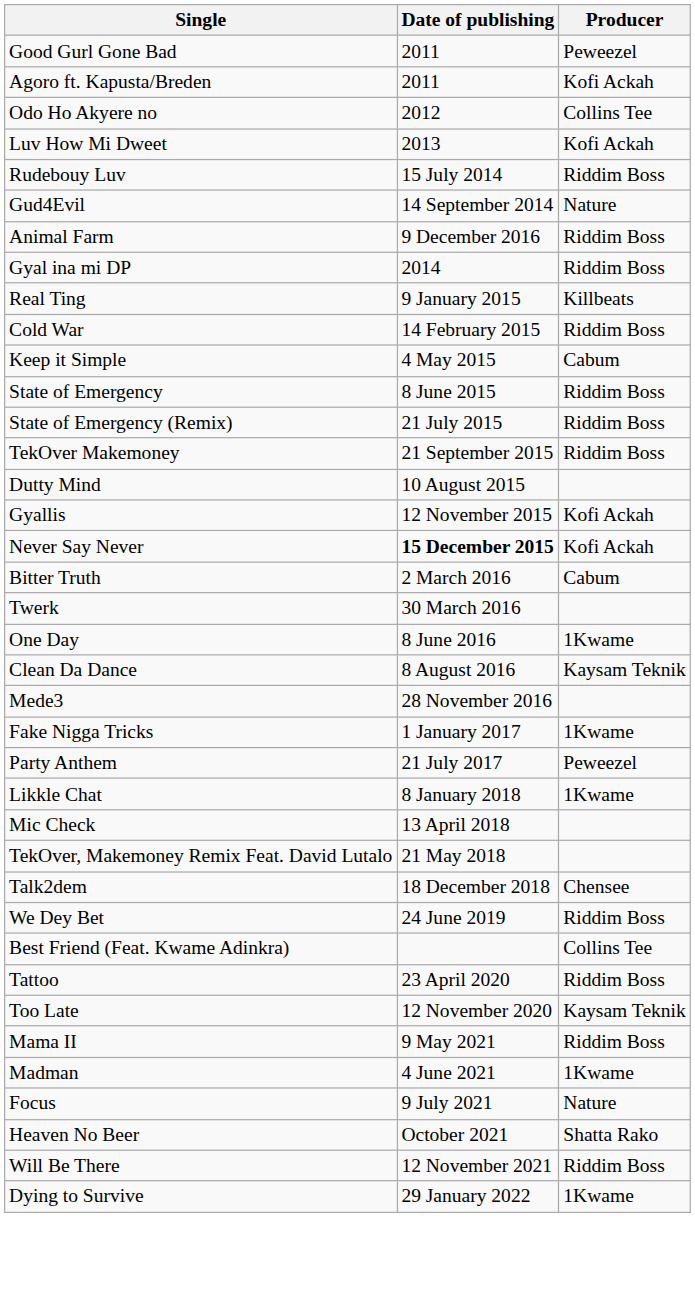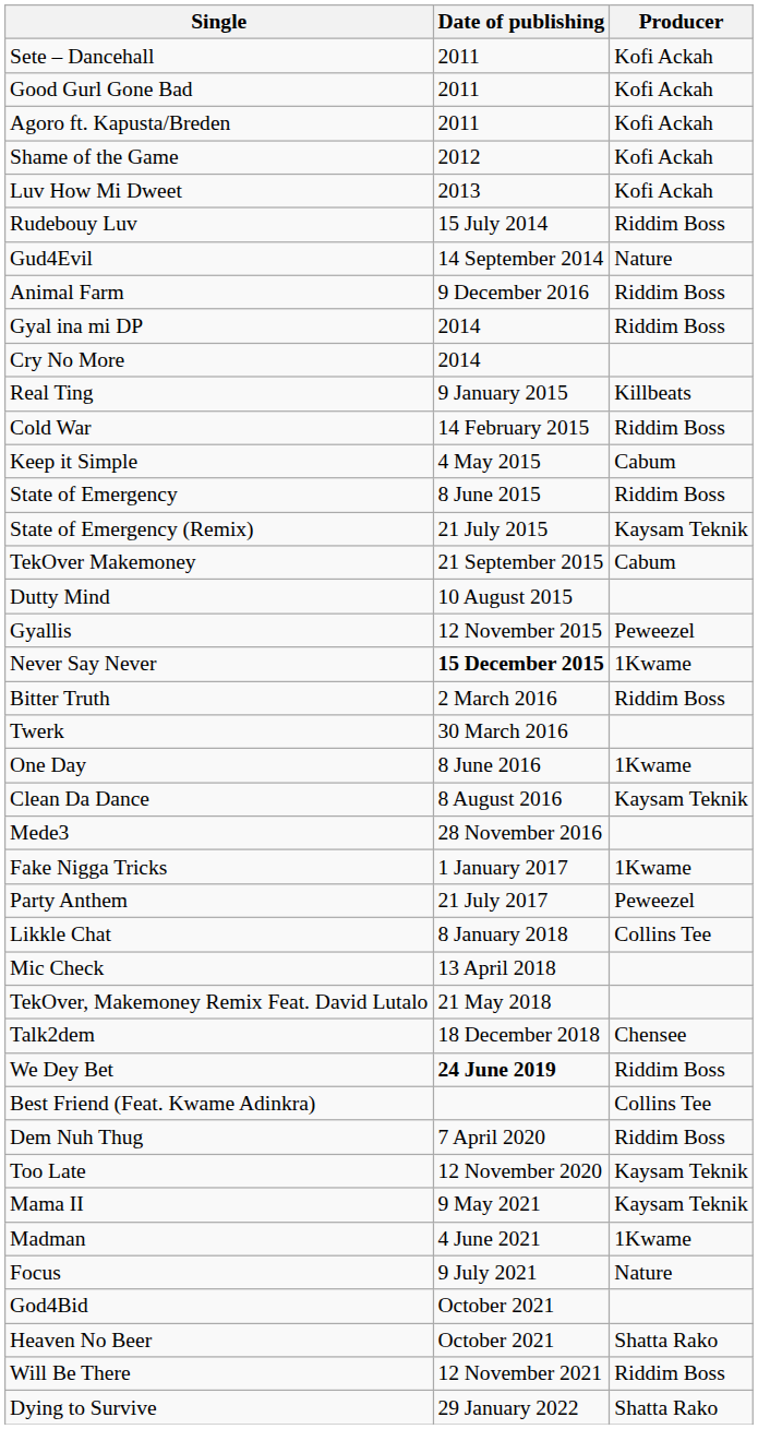 <table class="wikitable">
 <tr>
 <th>Single</th>
 <th>Date of publishing</th>
 <th>Producer</th>
 </tr>
 <tr>
+<td>Sete – Dancehall</td>
+<td>2011</td>
+<td>Kofi Ackah</td>
+</tr>
+<tr>
 <td>Good Gurl Gone Bad</td>
 <td>2011</td>
-<td>Peweezel</td>
+<td>Kofi Ackah</td>
 </tr>
 <tr>
 <td>Agoro ft. Kapusta/Breden</td>
 <td>2011</td>
 <td>Kofi Ackah</td>
 </tr>
 <tr>
-<td>Odo Ho Akyere no</td>
+<td>Shame of the Game  </td>
 <td>2012</td>
-<td>Collins Tee</td>
+<td>Kofi Ackah</td>
 </tr>
 <tr>
 <td>Luv How Mi Dweet</td>
 <td>2013</td>
 <td>Kofi Ackah</td>
 </tr>
 <tr>
 <td>Rudebouy Luv</td>
 <td>15 July 2014</td>
 <td>Riddim Boss</td>
 </tr>
 <tr>
 <td>Gud4Evil</td>
 <td>14 September 2014</td>
 <td>Nature</td>
 </tr>
 <tr>
 <td>Animal Farm</td>
 <td>9 December 2016</td>
 <td>Riddim Boss</td>
 </tr>
 <tr>
 <td>Gyal ina mi DP</td>
 <td>2014</td>
 <td>Riddim Boss</td>
 </tr>
 <tr>
+<td>Cry No More</td>
+<td>2014</td>
+<td></td>
+</tr>
+<tr>
 <td>Real Ting</td>
 <td>9 January 2015</td>
 <td>Killbeats</td>
 </tr>
 <tr>
 <td>Cold War</td>
 <td>14 February 2015</td>
 <td>Riddim Boss</td>
 </tr>
 <tr>
 <td>Keep it Simple</td>
 <td>4 May 2015</td>
 <td>Cabum</td>
 </tr>
 <tr>
 <td>State of Emergency</td>
 <td>8 June 2015</td>
 <td>Riddim Boss</td>
 </tr>
 <tr>
 <td>State of Emergency (Remix)</td>
 <td>21 July 2015</td>
-<td>Riddim Boss</td>
+<td>Kaysam Teknik</td>
 </tr>
 <tr>
 <td>TekOver Makemoney</td>
 <td>21 September 2015</td>
-<td>Riddim Boss</td>
+<td>Cabum</td>
 </tr>
 <tr>
 <td>Dutty Mind</td>
 <td>10 August 2015</td>
 <td></td>
 </tr>
 <tr>
 <td>Gyallis</td>
 <td>12 November 2015</td>
-<td>Kofi Ackah</td>
+<td>Peweezel</td>
 </tr>
 <tr>
 <td>Never Say Never</td>
 <td><strong>15 December 2015</strong></td>
-<td>Kofi Ackah</td>
+<td>1Kwame</td>
 </tr>
 <tr>
 <td>Bitter Truth</td>
 <td>2 March 2016</td>
-<td>Cabum</td>
+<td>Riddim Boss</td>
 </tr>
 <tr>
 <td>Twerk</td>
 <td>30 March 2016</td>
 <td></td>
 </tr>
 <tr>
 <td>One Day</td>
 <td>8 June 2016</td>
 <td>1Kwame</td>
 </tr>
 <tr>
 <td>Clean Da Dance</td>
 <td>8 August 2016</td>
 <td>Kaysam Teknik</td>
 </tr>
 <tr>
 <td>Mede3</td>
 <td>28 November 2016</td>
 <td></td>
 </tr>
 <tr>
 <td>Fake Nigga Tricks</td>
 <td>1 January 2017</td>
 <td>1Kwame</td>
 </tr>
 <tr>
 <td>Party Anthem</td>
 <td>21 July 2017</td>
 <td>Peweezel</td>
 </tr>
 <tr>
 <td>Likkle Chat</td>
 <td>8 January 2018</td>
-<td>1Kwame</td>
+<td>Collins Tee</td>
 </tr>
 <tr>
 <td>Mic Check</td>
 <td>13 April 2018</td>
 <td></td>
 </tr>
 <tr>
 <td>TekOver, Makemoney Remix Feat. David Lutalo</td>
 <td>21 May 2018</td>
 <td></td>
 </tr>
 <tr>
 <td>Talk2dem</td>
 <td>18 December 2018</td>
 <td>Chensee</td>
 </tr>
 <tr>
 <td>We Dey Bet</td>
-<td>24 June 2019</td>
+<td><strong>24 June 2019</strong></td>
 <td>Riddim Boss</td>
 </tr>
 <tr>
 <td>Best Friend (Feat. Kwame Adinkra)</td>
 <td></td>
 <td>Collins Tee</td>
 </tr>
 <tr>
-<td>Tattoo</td>
-<td>23 April 2020</td>
+<td>Dem Nuh Thug</td>
+<td>7 April 2020</td>
 <td>Riddim Boss</td>
 </tr>
 <tr>
 <td>Too Late</td>
 <td>12 November 2020</td>
 <td>Kaysam Teknik</td>
 </tr>
 <tr>
 <td>Mama II</td>
 <td>9 May 2021</td>
-<td>Riddim Boss</td>
+<td>Kaysam Teknik</td>
 </tr>
 <tr>
 <td>Madman</td>
 <td>4 June 2021</td>
 <td>1Kwame</td>
 </tr>
 <tr>
 <td>Focus</td>
 <td>9 July 2021</td>
 <td>Nature</td>
+</tr>
+<tr>
+<td>God4Bid</td>
+<td>October 2021</td>
+<td></td>
 </tr>
 <tr>
 <td>Heaven No Beer</td>
 <td>October 2021</td>
 <td>Shatta Rako</td>
 </tr>
 <tr>
 <td>Will Be There</td>
 <td>12 November 2021</td>
 <td>Riddim Boss</td>
 </tr>
 <tr>
 <td>Dying to Survive</td>
 <td>29 January 2022</td>
-<td>1Kwame</td>
+<td>Shatta Rako</td>
 </tr>
 </table>
